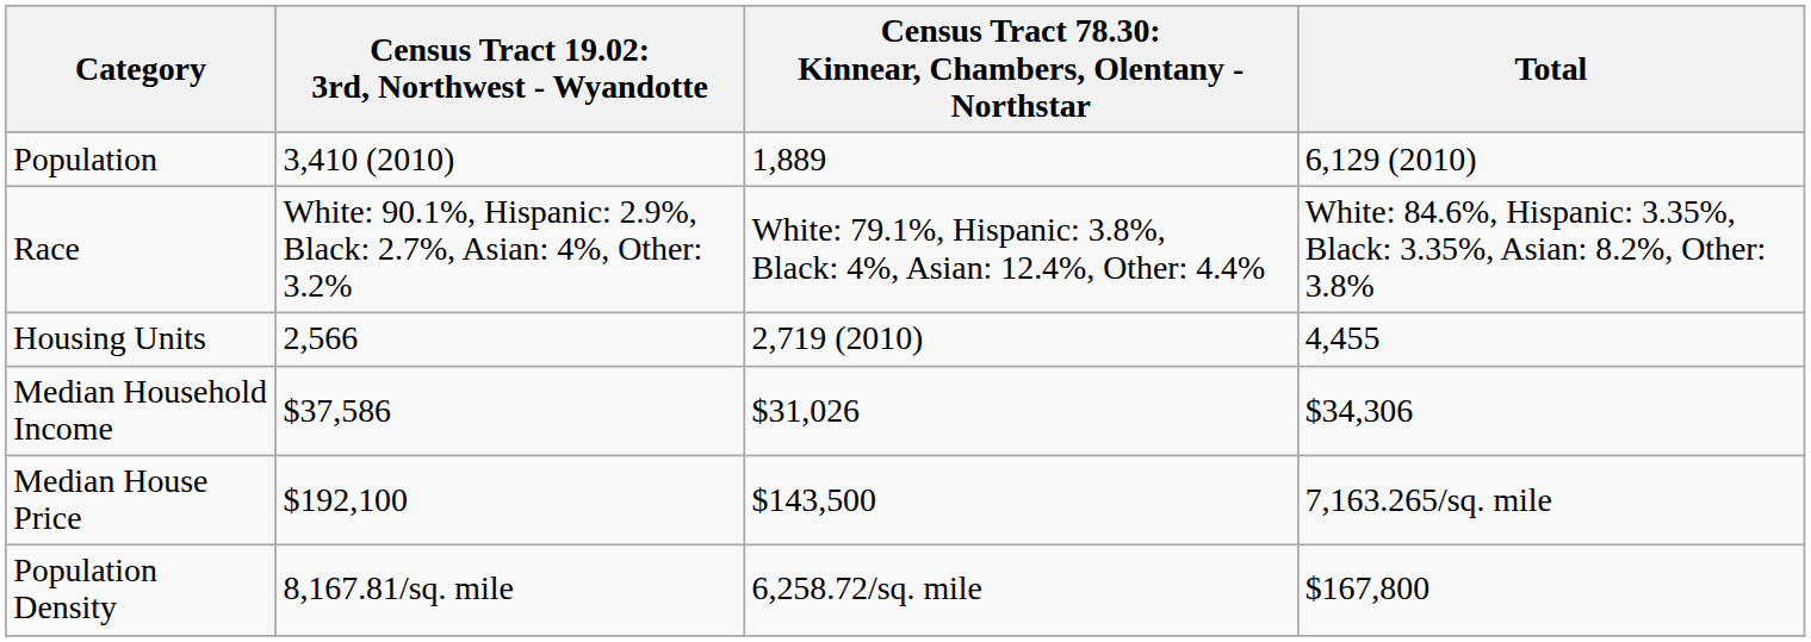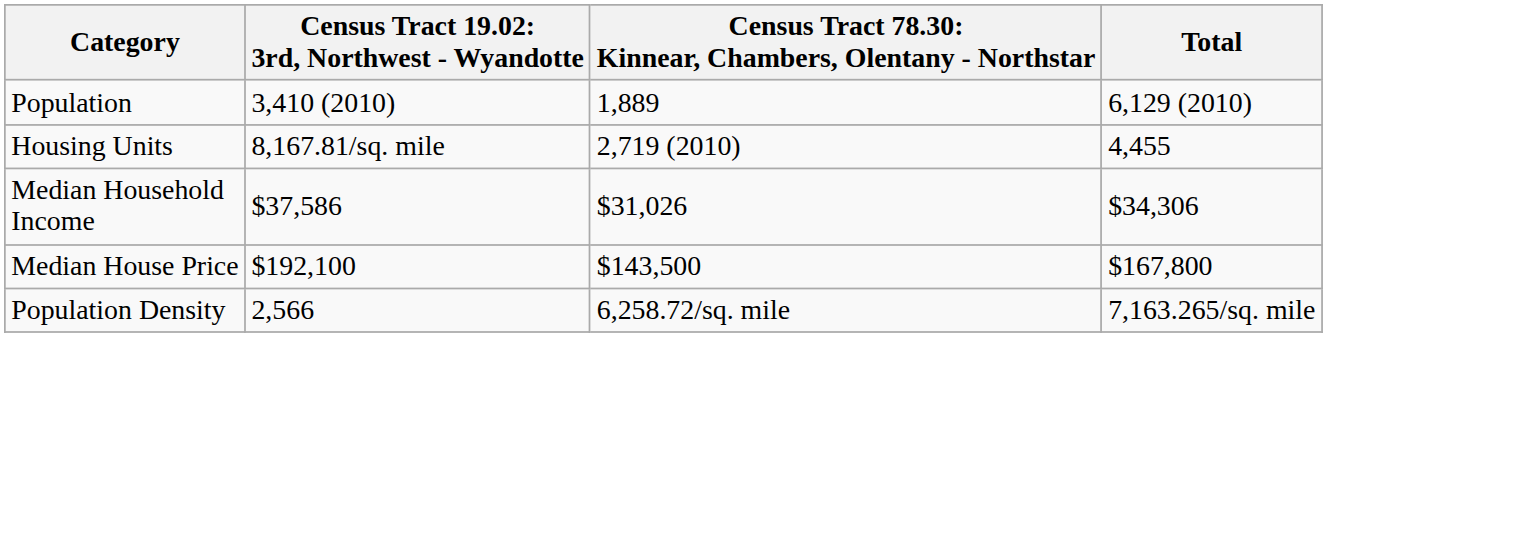 <table class="wikitable">
 <tr>
 <th>Category</th>
 <th>Census Tract 19.02:<br>3rd, Northwest - Wyandotte</th>
 <th>Census Tract 78.30:<br>Kinnear, Chambers, Olentany - Northstar</th>
 <th>Total</th>
 </tr>
 <tr>
 <td>Population</td>
 <td>3,410 (2010)</td>
 <td>1,889</td>
 <td>6,129 (2010)</td>
 </tr>
 <tr>
-<td>Race</td>
-<td>White: 90.1%, Hispanic: 2.9%,<br>Black: 2.7%, Asian: 4%, Other: 3.2%</td>
-<td>White: 79.1%, Hispanic: 3.8%,<br>Black: 4%, Asian: 12.4%, Other: 4.4%</td>
-<td>White: 84.6%, Hispanic: 3.35%,<br>Black: 3.35%, Asian: 8.2%, Other: 3.8%</td>
-</tr>
-<tr>
 <td>Housing Units</td>
-<td>2,566</td>
+<td>8,167.81/sq. mile</td>
 <td>2,719 (2010)</td>
 <td>4,455</td>
 </tr>
 <tr>
 <td>Median Household<br>Income</td>
 <td>$37,586</td>
 <td>$31,026</td>
 <td>$34,306</td>
 </tr>
 <tr>
 <td>Median House Price</td>
 <td>$192,100</td>
 <td>$143,500</td>
-<td>7,163.265/sq. mile</td>
+<td>$167,800</td>
 </tr>
 <tr>
 <td>Population Density</td>
-<td>8,167.81/sq. mile</td>
+<td>2,566</td>
 <td>6,258.72/sq. mile</td>
-<td>$167,800</td>
+<td>7,163.265/sq. mile</td>
 </tr>
 </table>
